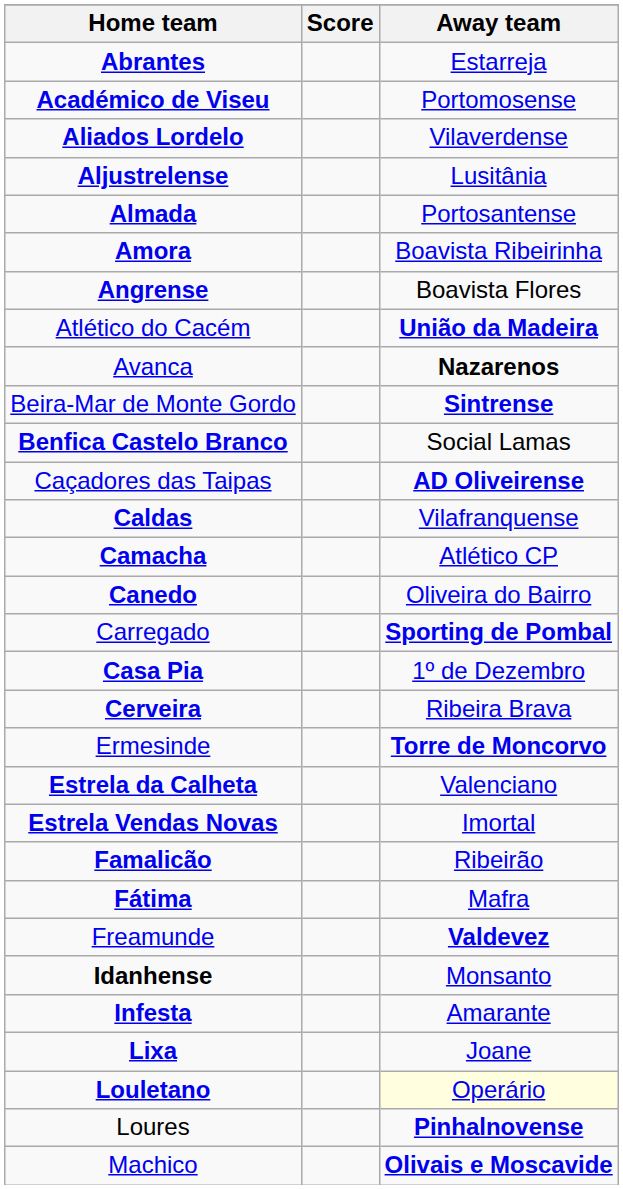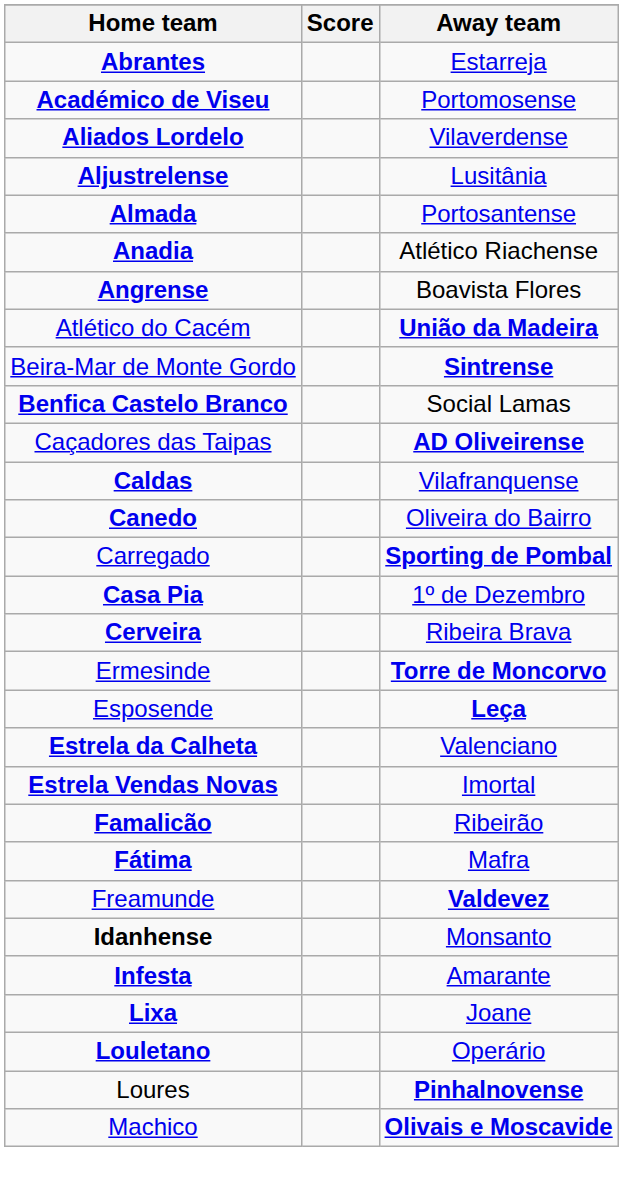 <table class="wikitable" style="text-align: center">
 <tr>
 </tr>
 <tr>
 <th>Home team</th>
 <th>Score</th>
 <th>Away team</th>
 </tr>
 <tr>
 <td><strong><a href='#'>Abrantes</a></strong> </td>
 <td></td>
 <td><a href='#'>Estarreja</a> </td>
 </tr>
 <tr>
 <td><strong><a href='#'>Académico de Viseu</a></strong> </td>
 <td></td>
 <td><a href='#'>Portomosense</a> </td>
 </tr>
 <tr>
 <td><strong><a href='#'>Aliados Lordelo</a></strong> </td>
 <td></td>
 <td><a href='#'>Vilaverdense</a> </td>
 </tr>
 <tr>
 <td><strong><a href='#'>Aljustrelense</a></strong> </td>
 <td></td>
 <td><a href='#'>Lusitânia</a> </td>
 </tr>
 <tr>
 <td><strong><a href='#'>Almada</a></strong> </td>
 <td></td>
 <td><a href='#'>Portosantense</a> </td>
 </tr>
 <tr>
-<td><strong><a href='#'>Amora</a></strong> </td>
+<td><strong><a href='#'>Anadia</a></strong> </td>
 <td></td>
-<td><a href='#'>Boavista Ribeirinha</a> </td>
+<td>Atlético Riachense </td>
 </tr>
 <tr>
 <td><strong><a href='#'>Angrense</a></strong> </td>
 <td></td>
 <td>Boavista Flores </td>
 </tr>
 <tr>
 <td><a href='#'>Atlético do Cacém</a> </td>
 <td></td>
 <td><strong><a href='#'>União da Madeira</a></strong> </td>
-</tr>
-<tr>
-<td><a href='#'>Avanca</a> </td>
-<td></td>
-<td><strong>Nazarenos</strong> </td>
 </tr>
 <tr>
 <td><a href='#'>Beira-Mar de Monte Gordo</a>  </td>
 <td></td>
 <td><strong><a href='#'>Sintrense</a></strong> </td>
 </tr>
 <tr>
 <td><strong><a href='#'>Benfica Castelo Branco</a></strong> </td>
 <td></td>
 <td>Social Lamas </td>
 </tr>
 <tr>
 <td><a href='#'>Caçadores das Taipas</a> </td>
 <td></td>
 <td><strong><a href='#'>AD Oliveirense</a></strong> </td>
 </tr>
 <tr>
 <td><strong><a href='#'>Caldas</a></strong> </td>
 <td></td>
 <td><a href='#'>Vilafranquense</a> </td>
-</tr>
-<tr>
-<td><strong><a href='#'>Camacha</a></strong> </td>
-<td></td>
-<td><a href='#'>Atlético CP</a> </td>
 </tr>
 <tr>
 <td><strong><a href='#'>Canedo</a></strong> </td>
 <td></td>
 <td><a href='#'>Oliveira do Bairro</a> </td>
 </tr>
 <tr>
 <td><a href='#'>Carregado</a> </td>
 <td></td>
 <td><strong><a href='#'>Sporting de Pombal</a></strong> </td>
 </tr>
 <tr>
 <td><strong><a href='#'>Casa Pia</a></strong> </td>
 <td></td>
 <td><a href='#'>1º de Dezembro</a> </td>
 </tr>
 <tr>
 <td><strong><a href='#'>Cerveira</a></strong> </td>
 <td></td>
 <td><a href='#'>Ribeira Brava</a> </td>
 </tr>
 <tr>
 <td><a href='#'>Ermesinde</a> </td>
 <td></td>
 <td><strong><a href='#'>Torre de Moncorvo</a></strong> </td>
+</tr>
+<tr>
+<td><a href='#'>Esposende</a> </td>
+<td></td>
+<td><strong><a href='#'>Leça</a></strong> </td>
 </tr>
 <tr>
 <td><strong><a href='#'>Estrela da Calheta</a></strong> </td>
 <td></td>
 <td><a href='#'>Valenciano</a> </td>
 </tr>
 <tr>
 <td><strong><a href='#'>Estrela Vendas Novas</a></strong> </td>
 <td></td>
 <td><a href='#'>Imortal</a> </td>
 </tr>
 <tr>
 <td><strong><a href='#'>Famalicão</a></strong> </td>
 <td></td>
 <td><a href='#'>Ribeirão</a> </td>
 </tr>
 <tr>
 <td><strong><a href='#'>Fátima</a></strong> </td>
 <td></td>
 <td><a href='#'>Mafra</a> </td>
 </tr>
 <tr>
 <td><a href='#'>Freamunde</a> </td>
 <td></td>
 <td><strong><a href='#'>Valdevez</a></strong> </td>
 </tr>
 <tr>
 <td><strong>Idanhense</strong> </td>
 <td></td>
 <td><a href='#'>Monsanto</a> </td>
 </tr>
 <tr>
 <td><strong><a href='#'>Infesta</a></strong> </td>
 <td></td>
 <td><a href='#'>Amarante</a> </td>
 </tr>
 <tr>
 <td><strong><a href='#'>Lixa</a></strong> </td>
 <td></td>
 <td><a href='#'>Joane</a> </td>
 </tr>
 <tr>
 <td><strong><a href='#'>Louletano</a></strong> </td>
 <td></td>
-<td style="background: lightyellow;"><a href='#'>Operário</a> </td>
+<td><a href='#'>Operário</a> </td>
 </tr>
 <tr>
 <td>Loures </td>
 <td></td>
 <td><strong><a href='#'>Pinhalnovense</a></strong> </td>
 </tr>
 <tr>
 <td><a href='#'>Machico</a> </td>
 <td></td>
 <td><strong><a href='#'>Olivais e Moscavide</a></strong> </td>
 </tr>
 </table>
